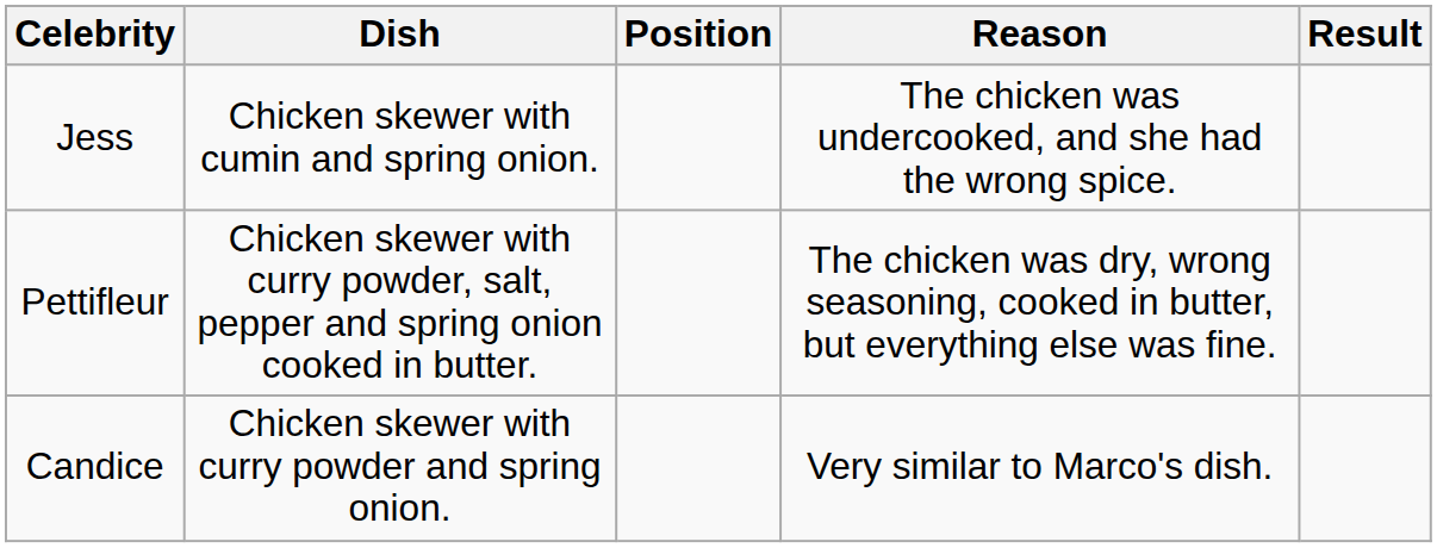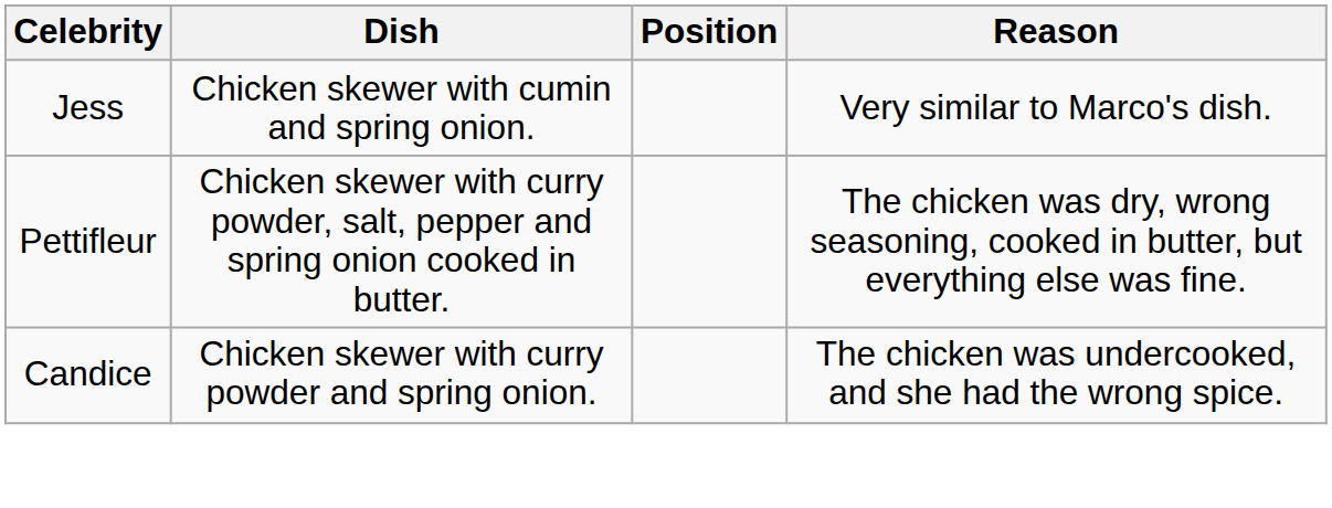 <table class="wikitable plainrowheaders" style="text-align:center;">
 <tr>
 <th>Celebrity</th>
 <th>Dish</th>
 <th>Position</th>
 <th>Reason</th>
-<th>Result </th>
 </tr>
 <tr>
 <td>Jess</td>
 <td>Chicken skewer with cumin and spring onion.</td>
 <td></td>
-<td>The chicken was undercooked, and she had the wrong spice.</td>
-<td></td>
+<td>Very similar to Marco's dish.</td>
 </tr>
 <tr>
 <td>Pettifleur</td>
 <td>Chicken skewer with curry powder, salt, pepper and spring onion cooked in butter.</td>
 <td></td>
 <td>The chicken was dry, wrong seasoning, cooked in butter, but everything else was fine.</td>
-<td></td>
 </tr>
 <tr>
 <td>Candice</td>
 <td>Chicken skewer with curry powder and spring onion.</td>
 <td></td>
-<td>Very similar to Marco's dish.</td>
-<td></td>
+<td>The chicken was undercooked, and she had the wrong spice.</td>
 </tr>
 </table>
